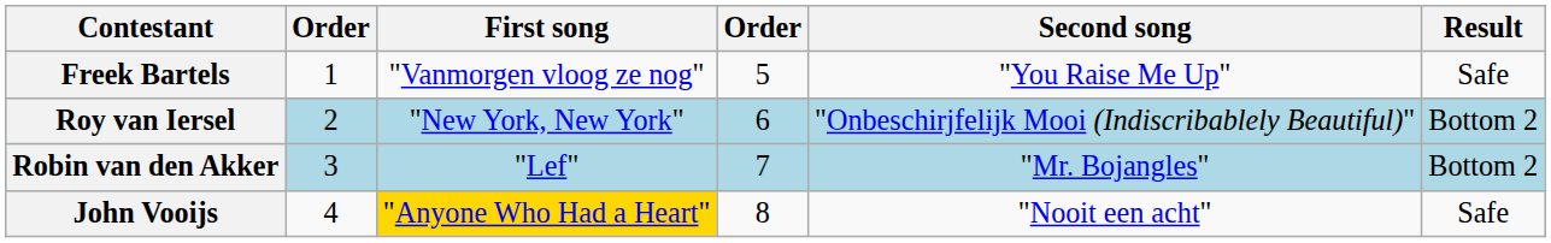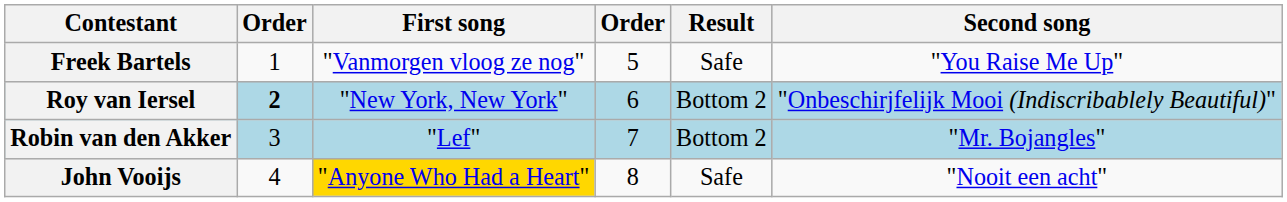 <table class="wikitable plainrowheaders" style="text-align:center;">
 <tr>
 <th scope="col">Contestant</th>
 <th scope="col">Order</th>
 <th scope="col">First song</th>
 <th scope="col">Order</th>
+<th scope="col">Result</th>
 <th scope="col">Second song</th>
-<th scope="col">Result</th>
 </tr>
 <tr>
 <th scope="row">Freek Bartels</th>
 <td>1</td>
 <td>"<a href='#'>Vanmorgen vloog ze nog</a>"</td>
 <td>5</td>
+<td>Safe</td>
 <td>"<a href='#'>You Raise Me Up</a>"</td>
-<td>Safe</td>
 </tr>
 <tr style="background:lightblue;">
 <th scope="row">Roy van Iersel</th>
-<td>2</td>
+<td><strong>2</strong></td>
 <td>"<a href='#'>New York, New York</a>"</td>
 <td>6</td>
+<td>Bottom 2</td>
 <td>"<a href='#'>Onbeschirjfelijk Mooi</a> <em>(Indiscribablely Beautiful)</em>"</td>
-<td>Bottom 2</td>
 </tr>
 <tr style = "background:lightblue">
 <th scope="row">Robin van den Akker</th>
 <td>3</td>
 <td>"<a href='#'>Lef</a>"</td>
 <td>7</td>
+<td>Bottom 2</td>
 <td>"<a href='#'>Mr. Bojangles</a>"</td>
-<td>Bottom 2</td>
 </tr>
 <tr>
 <th scope="row">John Vooijs</th>
 <td>4</td>
 <td style="background: gold;">"<a href='#'>Anyone Who Had a Heart</a>"</td>
 <td>8</td>
+<td>Safe</td>
 <td>"<a href='#'>Nooit een acht</a>"</td>
-<td>Safe</td>
 </tr>
 </table>
